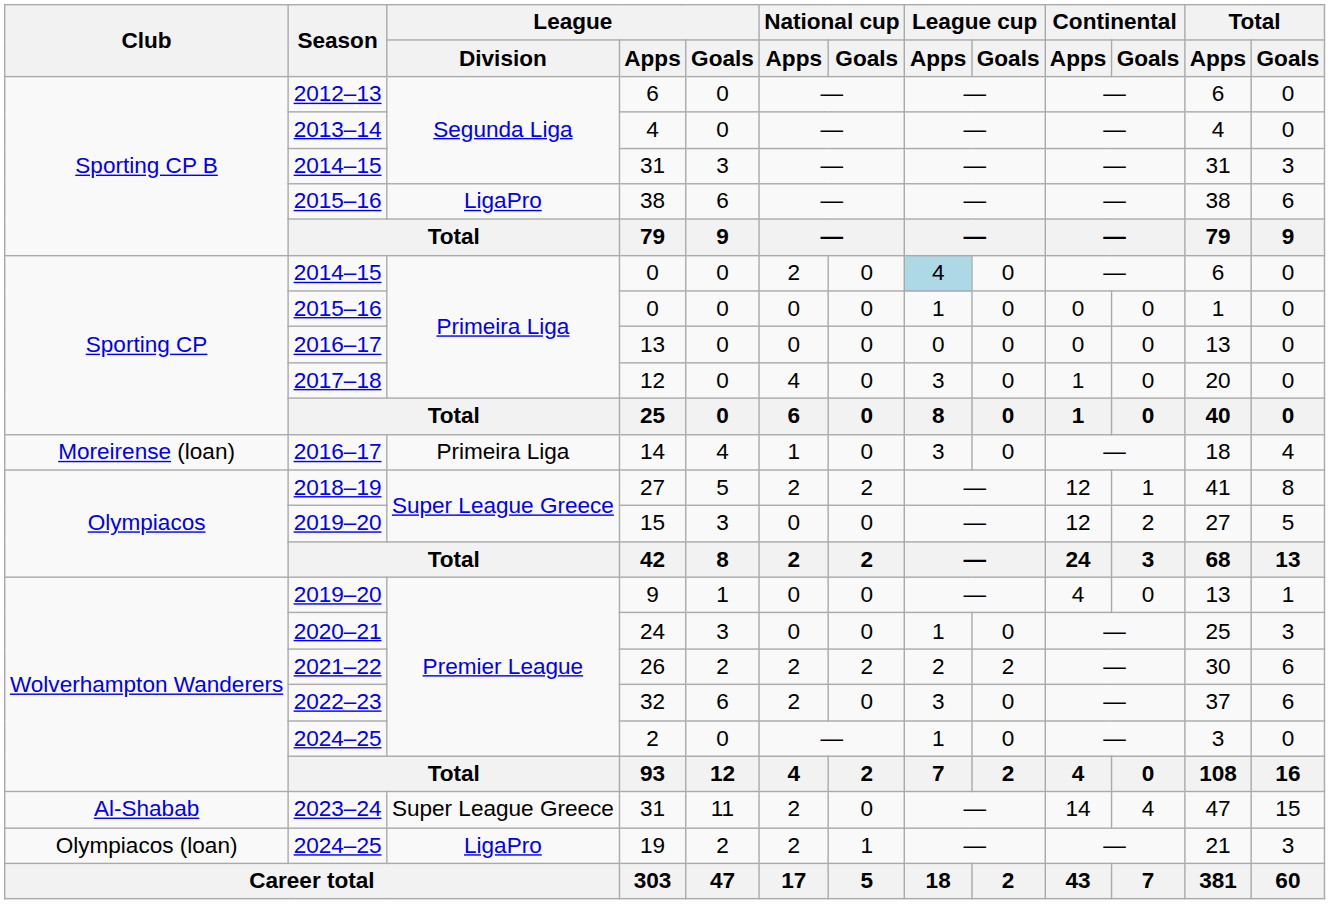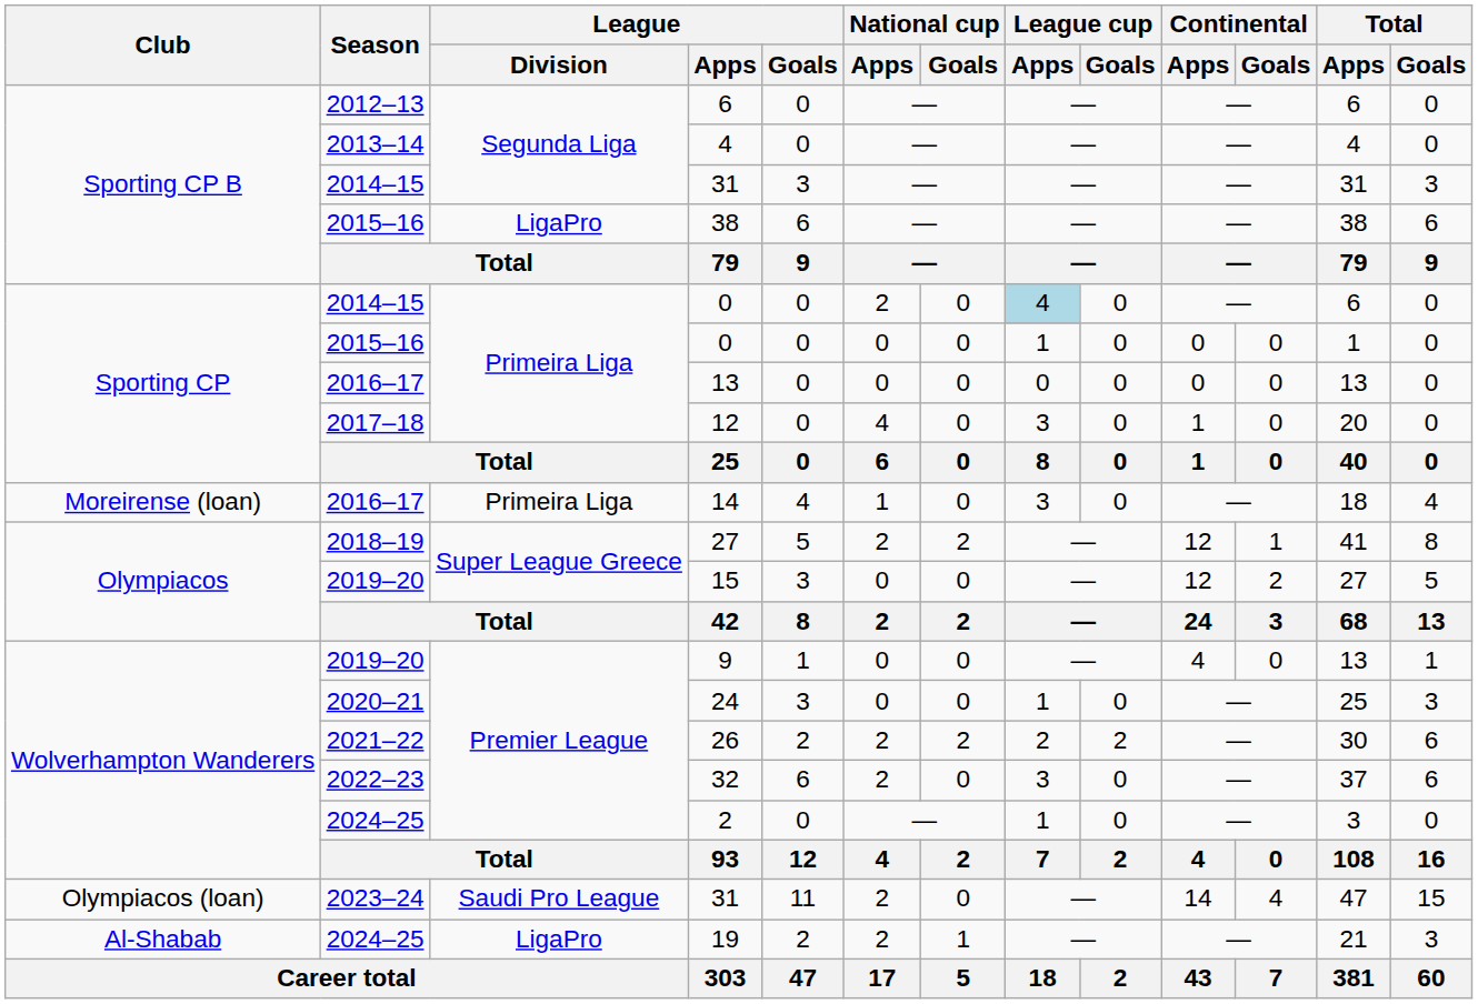 <table class="wikitable" style="text-align:center">
 <tr>
 <th rowspan=2>Club</th>
 <th rowspan=2>Season</th>
 <th colspan=3>League</th>
 <th colspan=2>National cup</th>
 <th colspan=2>League cup</th>
 <th colspan=2>Continental</th>
 <th colspan=2>Total</th>
 </tr>
 <tr>
 <th>Division</th>
 <th>Apps</th>
 <th>Goals</th>
 <th>Apps</th>
 <th>Goals</th>
 <th>Apps</th>
 <th>Goals</th>
 <th>Apps</th>
 <th>Goals</th>
 <th>Apps</th>
 <th>Goals</th>
 </tr>
 <tr>
 <td rowspan=5><a href='#'>Sporting CP B</a></td>
 <td><a href='#'>2012–13</a></td>
 <td rowspan=3><a href='#'>Segunda Liga</a></td>
 <td>6</td>
 <td>0</td>
 <td colspan=2>—</td>
 <td colspan=2>—</td>
 <td colspan=2>—</td>
 <td>6</td>
 <td>0</td>
 </tr>
 <tr>
 <td><a href='#'>2013–14</a></td>
 <td>4</td>
 <td>0</td>
 <td colspan=2>—</td>
 <td colspan=2>—</td>
 <td colspan=2>—</td>
 <td>4</td>
 <td>0</td>
 </tr>
 <tr>
 <td><a href='#'>2014–15</a></td>
 <td>31</td>
 <td>3</td>
 <td colspan=2>—</td>
 <td colspan=2>—</td>
 <td colspan=2>—</td>
 <td>31</td>
 <td>3</td>
 </tr>
 <tr>
 <td><a href='#'>2015–16</a></td>
 <td><a href='#'>LigaPro</a></td>
 <td>38</td>
 <td>6</td>
 <td colspan=2>—</td>
 <td colspan=2>—</td>
 <td colspan=2>—</td>
 <td>38</td>
 <td>6</td>
 </tr>
 <tr>
 <th colspan=2>Total</th>
 <th>79</th>
 <th>9</th>
 <th colspan=2>—</th>
 <th colspan=2>—</th>
 <th colspan=2>—</th>
 <th>79</th>
 <th>9</th>
 </tr>
 <tr>
 <td rowspan=5><a href='#'>Sporting CP</a></td>
 <td><a href='#'>2014–15</a></td>
 <td rowspan=4><a href='#'>Primeira Liga</a></td>
 <td>0</td>
 <td>0</td>
 <td>2</td>
 <td>0</td>
 <td style="background: lightblue;">4</td>
 <td>0</td>
 <td colspan=2>—</td>
 <td>6</td>
 <td>0</td>
 </tr>
 <tr>
 <td><a href='#'>2015–16</a></td>
 <td>0</td>
 <td>0</td>
 <td>0</td>
 <td>0</td>
 <td>1</td>
 <td>0</td>
 <td>0</td>
 <td>0</td>
 <td>1</td>
 <td>0</td>
 </tr>
 <tr>
 <td><a href='#'>2016–17</a></td>
 <td>13</td>
 <td>0</td>
 <td>0</td>
 <td>0</td>
 <td>0</td>
 <td>0</td>
 <td>0</td>
 <td>0</td>
 <td>13</td>
 <td>0</td>
 </tr>
 <tr>
 <td><a href='#'>2017–18</a></td>
 <td>12</td>
 <td>0</td>
 <td>4</td>
 <td>0</td>
 <td>3</td>
 <td>0</td>
 <td>1</td>
 <td>0</td>
 <td>20</td>
 <td>0</td>
 </tr>
 <tr>
 <th colspan=2>Total</th>
 <th>25</th>
 <th>0</th>
 <th>6</th>
 <th>0</th>
 <th>8</th>
 <th>0</th>
 <th>1</th>
 <th>0</th>
 <th>40</th>
 <th>0</th>
 </tr>
 <tr>
 <td><a href='#'>Moreirense</a> (loan)</td>
 <td><a href='#'>2016–17</a></td>
 <td>Primeira Liga</td>
 <td>14</td>
 <td>4</td>
 <td>1</td>
 <td>0</td>
 <td>3</td>
 <td>0</td>
 <td colspan=2>—</td>
 <td>18</td>
 <td>4</td>
 </tr>
 <tr>
 <td rowspan=3><a href='#'>Olympiacos</a></td>
 <td><a href='#'>2018–19</a></td>
 <td rowspan=2><a href='#'>Super League Greece</a></td>
 <td>27</td>
 <td>5</td>
 <td>2</td>
 <td>2</td>
 <td colspan=2>—</td>
 <td>12</td>
 <td>1</td>
 <td>41</td>
 <td>8</td>
 </tr>
 <tr>
 <td><a href='#'>2019–20</a></td>
 <td>15</td>
 <td>3</td>
 <td>0</td>
 <td>0</td>
 <td colspan=2>—</td>
 <td>12</td>
 <td>2</td>
 <td>27</td>
 <td>5</td>
 </tr>
 <tr>
 <th colspan=2>Total</th>
 <th>42</th>
 <th>8</th>
 <th>2</th>
 <th>2</th>
 <th colspan=2>—</th>
 <th>24</th>
 <th>3</th>
 <th>68</th>
 <th>13</th>
 </tr>
 <tr>
 <td rowspan=6><a href='#'>Wolverhampton Wanderers</a></td>
 <td><a href='#'>2019–20</a></td>
 <td rowspan=5><a href='#'>Premier League</a></td>
 <td>9</td>
 <td>1</td>
 <td>0</td>
 <td>0</td>
 <td colspan=2>—</td>
 <td>4</td>
 <td>0</td>
 <td>13</td>
 <td>1</td>
 </tr>
 <tr>
 <td><a href='#'>2020–21</a></td>
 <td>24</td>
 <td>3</td>
 <td>0</td>
 <td>0</td>
 <td>1</td>
 <td>0</td>
 <td colspan=2>—</td>
 <td>25</td>
 <td>3</td>
 </tr>
 <tr>
 <td><a href='#'>2021–22</a></td>
 <td>26</td>
 <td>2</td>
 <td>2</td>
 <td>2</td>
 <td>2</td>
 <td>2</td>
 <td colspan=2>—</td>
 <td>30</td>
 <td>6</td>
 </tr>
 <tr>
 <td><a href='#'>2022–23</a></td>
 <td>32</td>
 <td>6</td>
 <td>2</td>
 <td>0</td>
 <td>3</td>
 <td>0</td>
 <td colspan=2>—</td>
 <td>37</td>
 <td>6</td>
 </tr>
 <tr>
 <td><a href='#'>2024–25</a></td>
 <td>2</td>
 <td>0</td>
 <td colspan=2>—</td>
 <td>1</td>
 <td>0</td>
 <td colspan=2>—</td>
 <td>3</td>
 <td>0</td>
 </tr>
 <tr>
 <th colspan=2>Total</th>
 <th>93</th>
 <th>12</th>
 <th>4</th>
 <th>2</th>
 <th>7</th>
 <th>2</th>
 <th>4</th>
 <th>0</th>
 <th>108</th>
 <th>16</th>
 </tr>
 <tr>
-<td><a href='#'>Al-Shabab</a></td>
+<td>Olympiacos (loan)</td>
 <td><a href='#'>2023–24</a></td>
-<td>Super League Greece</td>
+<td><a href='#'>Saudi Pro League</a></td>
 <td>31</td>
 <td>11</td>
 <td>2</td>
 <td>0</td>
 <td colspan=2>—</td>
 <td>14</td>
 <td>4</td>
 <td>47</td>
 <td>15</td>
 </tr>
 <tr>
-<td>Olympiacos (loan)</td>
+<td><a href='#'>Al-Shabab</a></td>
 <td><a href='#'>2024–25</a></td>
 <td><a href='#'>LigaPro</a></td>
 <td>19</td>
 <td>2</td>
 <td>2</td>
 <td>1</td>
 <td colspan=2>—</td>
 <td colspan=2>—</td>
 <td>21</td>
 <td>3</td>
 </tr>
 <tr>
 <th colspan=3>Career total</th>
 <th>303</th>
 <th>47</th>
 <th>17</th>
 <th>5</th>
 <th>18</th>
 <th>2</th>
 <th>43</th>
 <th>7</th>
 <th>381</th>
 <th>60</th>
 </tr>
 </table>
